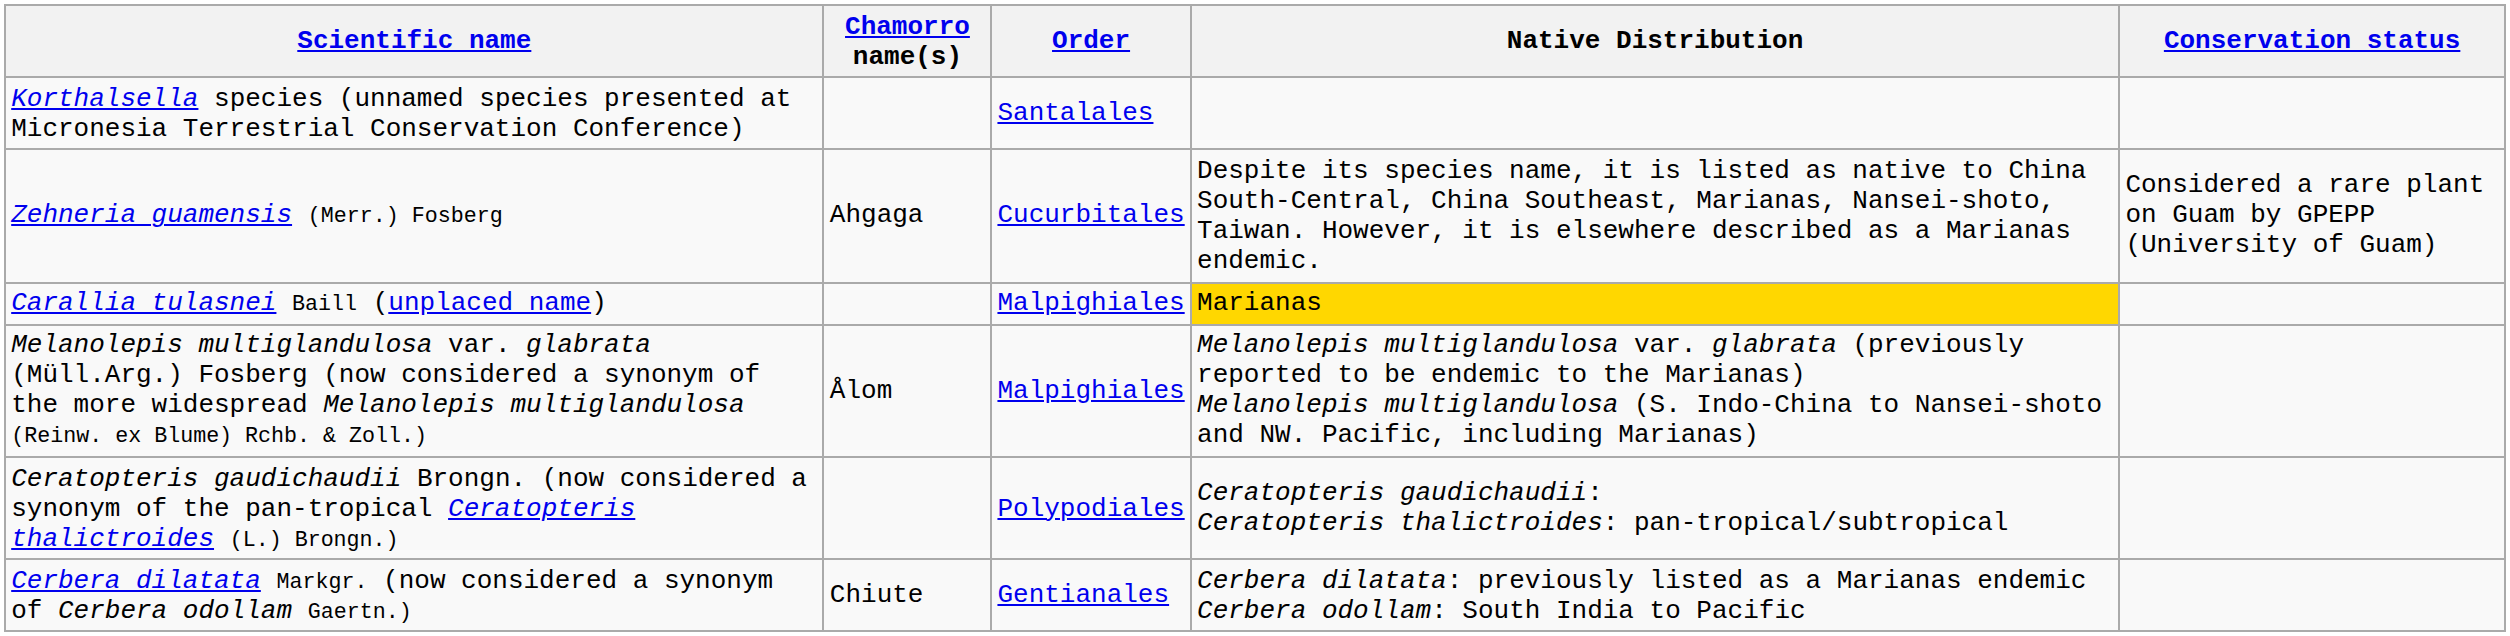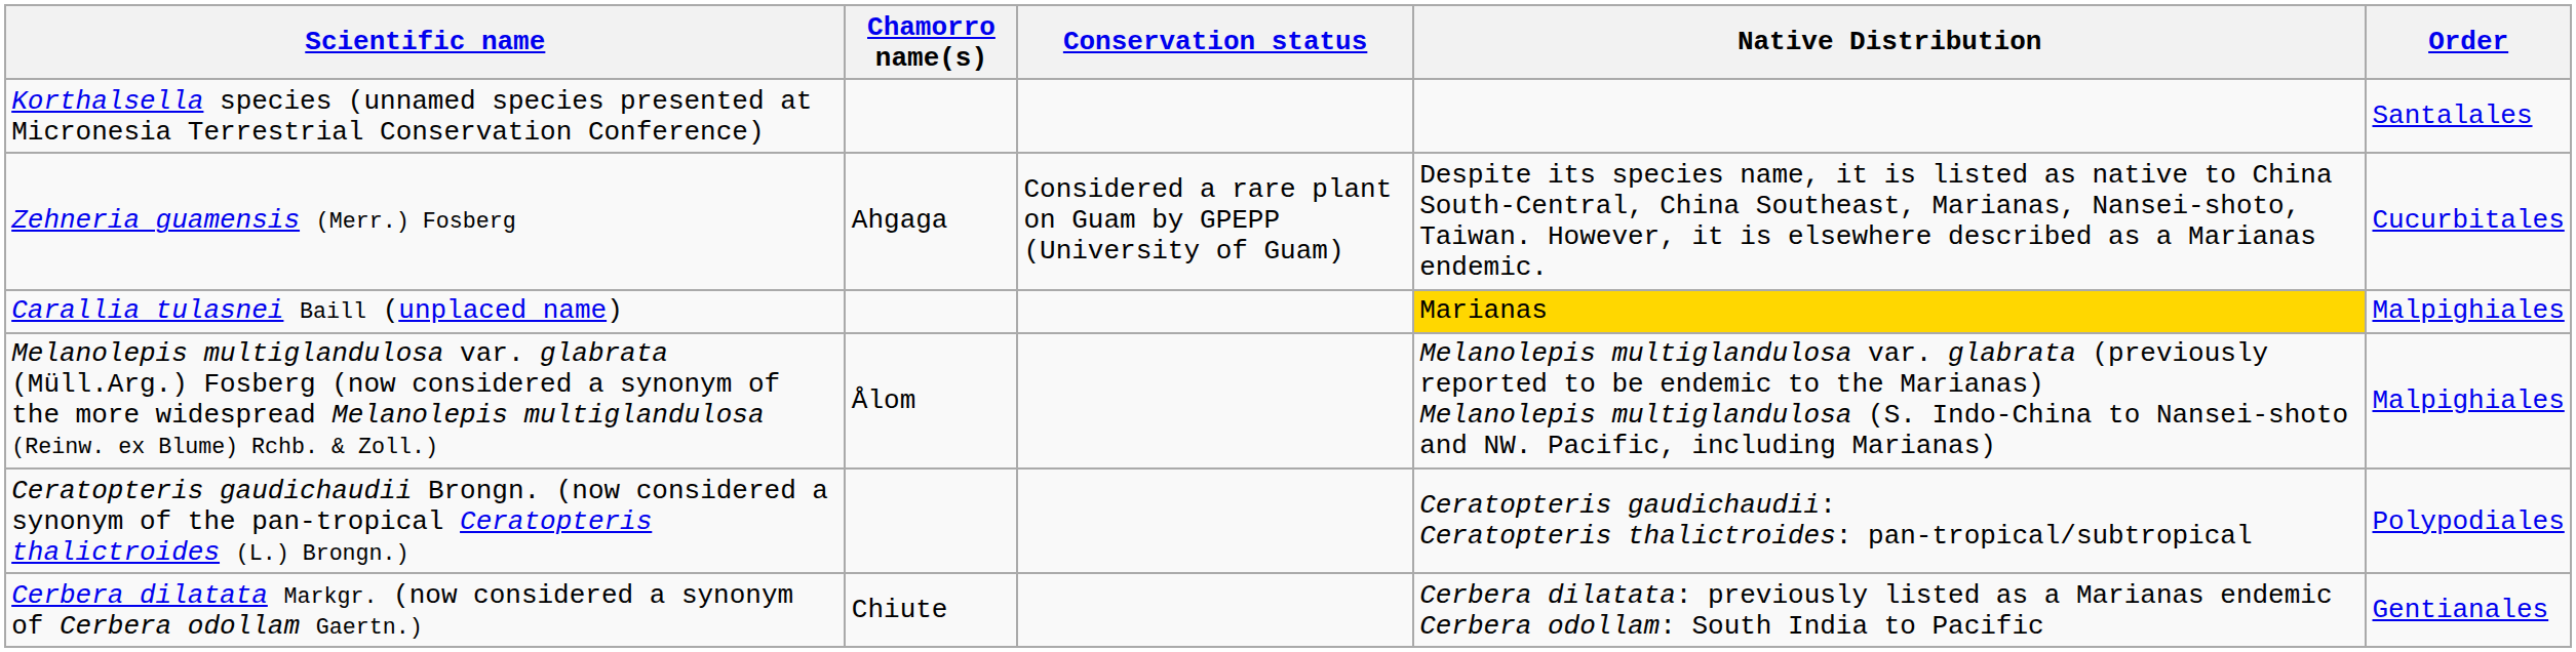 <table class="wikitable sortable">
 <tr>
 <th><a href='#'>Scientific name</a></th>
 <th><a href='#'>Chamorro</a> name(s)</th>
+<th><a href='#'>Conservation status</a></th>
+<th>Native Distribution</th>
 <th><a href='#'>Order</a></th>
-<th>Native Distribution</th>
-<th><a href='#'>Conservation status</a></th>
 </tr>
 <tr>
 <td><em><a href='#'>Korthalsella</a></em> species (unnamed species presented at Micronesia Terrestrial Conservation Conference)</td>
 <td></td>
-<td><a href='#'>Santalales</a></td>
 <td></td>
 <td></td>
+<td><a href='#'>Santalales</a></td>
 </tr>
 <tr>
 <td><em><a href='#'>Zehneria guamensis</a></em> <small>(Merr.) Fosberg</small></td>
 <td>Ahgaga</td>
+<td>Considered a rare plant on Guam by GPEPP (University of Guam)</td>
+<td>Despite its species name, it is listed as native to China South-Central, China Southeast, Marianas, Nansei-shoto, Taiwan. However, it is elsewhere described as a Marianas endemic.</td>
 <td><a href='#'>Cucurbitales</a></td>
-<td>Despite its species name, it is listed as native to China South-Central, China Southeast, Marianas, Nansei-shoto, Taiwan. However, it is elsewhere described as a Marianas endemic.</td>
-<td>Considered a rare plant on Guam by GPEPP (University of Guam)</td>
 </tr>
 <tr>
 <td><em><a href='#'>Carallia tulasnei</a></em> <small>Baill</small> (<a href='#'>unplaced name</a>)</td>
 <td></td>
+<td></td>
+<td style="background: gold;">Marianas</td>
 <td><a href='#'>Malpighiales</a></td>
-<td style="background: gold;">Marianas</td>
-<td></td>
 </tr>
 <tr>
 <td><em>Melanolepis multiglandulosa</em> var. <em>glabrata</em> (Müll.Arg.) Fosberg (now considered a synonym of the more widespread <em>Melanolepis multiglandulosa</em> <small>(Reinw. ex Blume) Rchb. & Zoll.)</small></td>
 <td>Ålom</td>
+<td></td>
+<td><em>Melanolepis multiglandulosa</em> var. <em>glabrata</em> (previously reported to be endemic to the Marianas)<br><em>Melanolepis multiglandulosa</em> (S. Indo-China to Nansei-shoto and NW. Pacific, including Marianas)</td>
 <td><a href='#'>Malpighiales</a></td>
-<td><em>Melanolepis multiglandulosa</em> var. <em>glabrata</em> (previously reported to be endemic to the Marianas)<br><em>Melanolepis multiglandulosa</em> (S. Indo-China to Nansei-shoto and NW. Pacific, including Marianas)</td>
-<td></td>
 </tr>
 <tr>
 <td><em>Ceratopteris gaudichaudii</em> Brongn. (now considered a synonym of the pan-tropical <em><a href='#'>Ceratopteris thalictroides</a></em> <small>(L.) Brongn.)</small></td>
 <td></td>
+<td></td>
+<td><em>Ceratopteris gaudichaudii</em>:<br><em>Ceratopteris thalictroides</em>: pan-tropical/subtropical</td>
 <td><a href='#'>Polypodiales</a></td>
-<td><em>Ceratopteris gaudichaudii</em>:<br><em>Ceratopteris thalictroides</em>: pan-tropical/subtropical</td>
-<td></td>
 </tr>
 <tr>
 <td><em><a href='#'>Cerbera dilatata</a></em> <small>Markgr.</small> (now considered a synonym of <em>Cerbera odollam</em> <small>Gaertn.)</small></td>
 <td>Chiute</td>
+<td></td>
+<td><em>Cerbera dilatata</em>: previously listed as a Marianas endemic<br><em>Cerbera odollam</em>: South India to Pacific</td>
 <td><a href='#'>Gentianales</a></td>
-<td><em>Cerbera dilatata</em>: previously listed as a Marianas endemic<br><em>Cerbera odollam</em>: South India to Pacific</td>
-<td></td>
 </tr>
 </table>
